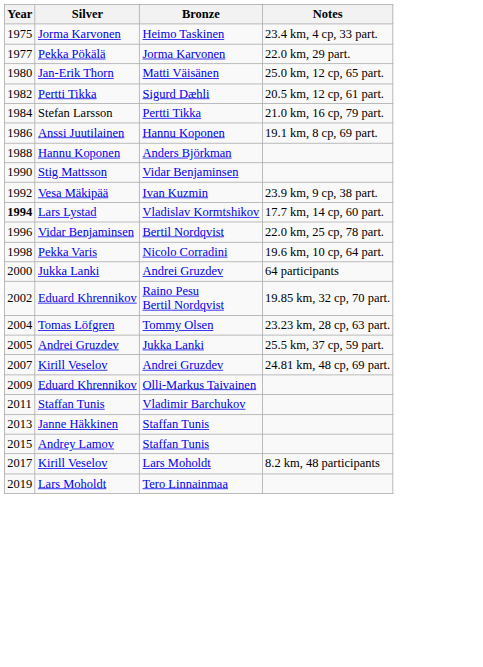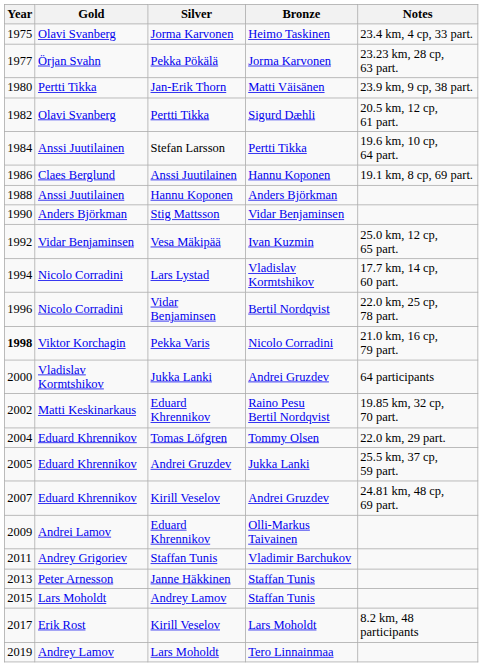 <table class="wikitable">
 <tr>
 <th>Year</th>
+<th>Gold</th>
 <th>Silver</th>
 <th>Bronze</th>
 <th>Notes</th>
 </tr>
 <tr>
 <td>1975</td>
+<td> <a href='#'>Olavi Svanberg</a></td>
 <td> <a href='#'>Jorma Karvonen</a></td>
 <td> <a href='#'>Heimo Taskinen</a></td>
 <td>23.4 km, 4 cp, 33 part.</td>
 </tr>
 <tr>
 <td>1977</td>
+<td> <a href='#'>Örjan Svahn</a></td>
 <td> <a href='#'>Pekka Pökälä</a></td>
 <td> <a href='#'>Jorma Karvonen</a></td>
-<td>22.0 km, 29 part.</td>
+<td>23.23 km, 28 cp, 63 part.</td>
 </tr>
 <tr>
 <td>1980</td>
+<td> <a href='#'>Pertti Tikka</a></td>
 <td> <a href='#'>Jan-Erik Thorn</a></td>
 <td> <a href='#'>Matti Väisänen</a></td>
-<td>25.0 km, 12 cp, 65 part.</td>
+<td>23.9 km, 9 cp, 38 part.</td>
 </tr>
 <tr>
 <td>1982</td>
+<td> <a href='#'>Olavi Svanberg</a></td>
 <td> <a href='#'>Pertti Tikka</a></td>
 <td> <a href='#'>Sigurd Dæhli</a></td>
 <td>20.5 km, 12 cp, 61 part.</td>
 </tr>
 <tr>
 <td>1984</td>
+<td> <a href='#'>Anssi Juutilainen</a></td>
 <td> Stefan Larsson</td>
 <td> <a href='#'>Pertti Tikka</a></td>
-<td>21.0 km, 16 cp, 79 part.</td>
+<td>19.6 km, 10 cp, 64 part.</td>
 </tr>
 <tr>
 <td>1986</td>
+<td> <a href='#'>Claes Berglund</a></td>
 <td> <a href='#'>Anssi Juutilainen</a></td>
 <td> <a href='#'>Hannu Koponen</a></td>
 <td>19.1 km, 8 cp, 69 part.</td>
 </tr>
 <tr>
 <td>1988</td>
+<td> <a href='#'>Anssi Juutilainen</a></td>
 <td> <a href='#'>Hannu Koponen</a></td>
 <td> <a href='#'>Anders Björkman</a></td>
 <td></td>
 </tr>
 <tr>
 <td>1990</td>
+<td> <a href='#'>Anders Björkman</a></td>
 <td> <a href='#'>Stig Mattsson</a></td>
 <td> <a href='#'>Vidar Benjaminsen</a></td>
 <td></td>
 </tr>
 <tr>
 <td>1992</td>
+<td> <a href='#'>Vidar Benjaminsen</a></td>
 <td> <a href='#'>Vesa Mäkipää</a></td>
 <td> <a href='#'>Ivan Kuzmin</a></td>
-<td>23.9 km, 9 cp, 38 part.</td>
+<td>25.0 km, 12 cp, 65 part.</td>
 </tr>
 <tr>
-<td><strong>1994</strong></td>
+<td>1994</td>
+<td> <a href='#'>Nicolo Corradini</a></td>
 <td> <a href='#'>Lars Lystad</a></td>
 <td> <a href='#'>Vladislav Kormtshikov</a></td>
 <td>17.7 km, 14 cp, 60 part.</td>
 </tr>
 <tr>
 <td>1996</td>
+<td> <a href='#'>Nicolo Corradini</a></td>
 <td> <a href='#'>Vidar Benjaminsen</a></td>
 <td> <a href='#'>Bertil Nordqvist</a></td>
 <td>22.0 km, 25 cp, 78 part.</td>
 </tr>
 <tr>
-<td>1998</td>
+<td><strong>1998</strong></td>
+<td> <a href='#'>Viktor Korchagin</a></td>
 <td> <a href='#'>Pekka Varis</a></td>
 <td> <a href='#'>Nicolo Corradini</a></td>
-<td>19.6 km, 10 cp, 64 part.</td>
+<td>21.0 km, 16 cp, 79 part.</td>
 </tr>
 <tr>
 <td>2000</td>
+<td> <a href='#'>Vladislav Kormtshikov</a></td>
 <td> <a href='#'>Jukka Lanki</a></td>
 <td> <a href='#'>Andrei Gruzdev</a></td>
 <td>64 participants</td>
 </tr>
 <tr>
 <td>2002</td>
+<td> <a href='#'>Matti Keskinarkaus</a></td>
 <td> <a href='#'>Eduard Khrennikov</a></td>
 <td> <a href='#'>Raino Pesu</a><br> <a href='#'>Bertil Nordqvist</a></td>
 <td>19.85 km, 32 cp, 70 part.</td>
 </tr>
 <tr>
 <td>2004</td>
+<td> <a href='#'>Eduard Khrennikov</a></td>
 <td> <a href='#'>Tomas Löfgren</a></td>
 <td> <a href='#'>Tommy Olsen</a></td>
-<td>23.23 km, 28 cp, 63 part.</td>
+<td>22.0 km, 29 part.</td>
 </tr>
 <tr>
 <td>2005</td>
+<td> <a href='#'>Eduard Khrennikov</a></td>
 <td> <a href='#'>Andrei Gruzdev</a></td>
 <td> <a href='#'>Jukka Lanki</a></td>
 <td>25.5 km, 37 cp, 59 part.</td>
 </tr>
 <tr>
 <td>2007</td>
+<td> <a href='#'>Eduard Khrennikov</a></td>
 <td> <a href='#'>Kirill Veselov</a></td>
 <td> <a href='#'>Andrei Gruzdev</a></td>
 <td>24.81 km, 48 cp, 69 part.</td>
 </tr>
 <tr>
 <td>2009</td>
+<td> <a href='#'>Andrei Lamov</a></td>
 <td> <a href='#'>Eduard Khrennikov</a></td>
 <td> <a href='#'>Olli-Markus Taivainen</a></td>
 <td></td>
 </tr>
 <tr>
 <td>2011</td>
+<td> <a href='#'>Andrey Grigoriev</a></td>
 <td> <a href='#'>Staffan Tunis</a></td>
 <td> <a href='#'>Vladimir Barchukov</a></td>
 <td></td>
 </tr>
 <tr>
 <td>2013</td>
+<td> <a href='#'>Peter Arnesson</a></td>
 <td> <a href='#'>Janne Häkkinen</a></td>
 <td> <a href='#'>Staffan Tunis</a></td>
 <td></td>
 </tr>
 <tr>
 <td>2015</td>
+<td> <a href='#'>Lars Moholdt</a></td>
 <td> <a href='#'>Andrey Lamov</a></td>
 <td> <a href='#'>Staffan Tunis</a></td>
 <td></td>
 </tr>
 <tr>
 <td>2017 </td>
+<td> <a href='#'>Erik Rost</a></td>
 <td> <a href='#'>Kirill Veselov</a></td>
 <td> <a href='#'>Lars Moholdt</a></td>
 <td>8.2 km, 48 participants</td>
 </tr>
 <tr>
 <td>2019</td>
+<td> <a href='#'>Andrey Lamov</a></td>
 <td> <a href='#'>Lars Moholdt</a></td>
 <td> <a href='#'>Tero Linnainmaa</a></td>
 <td></td>
 </tr>
 </table>
